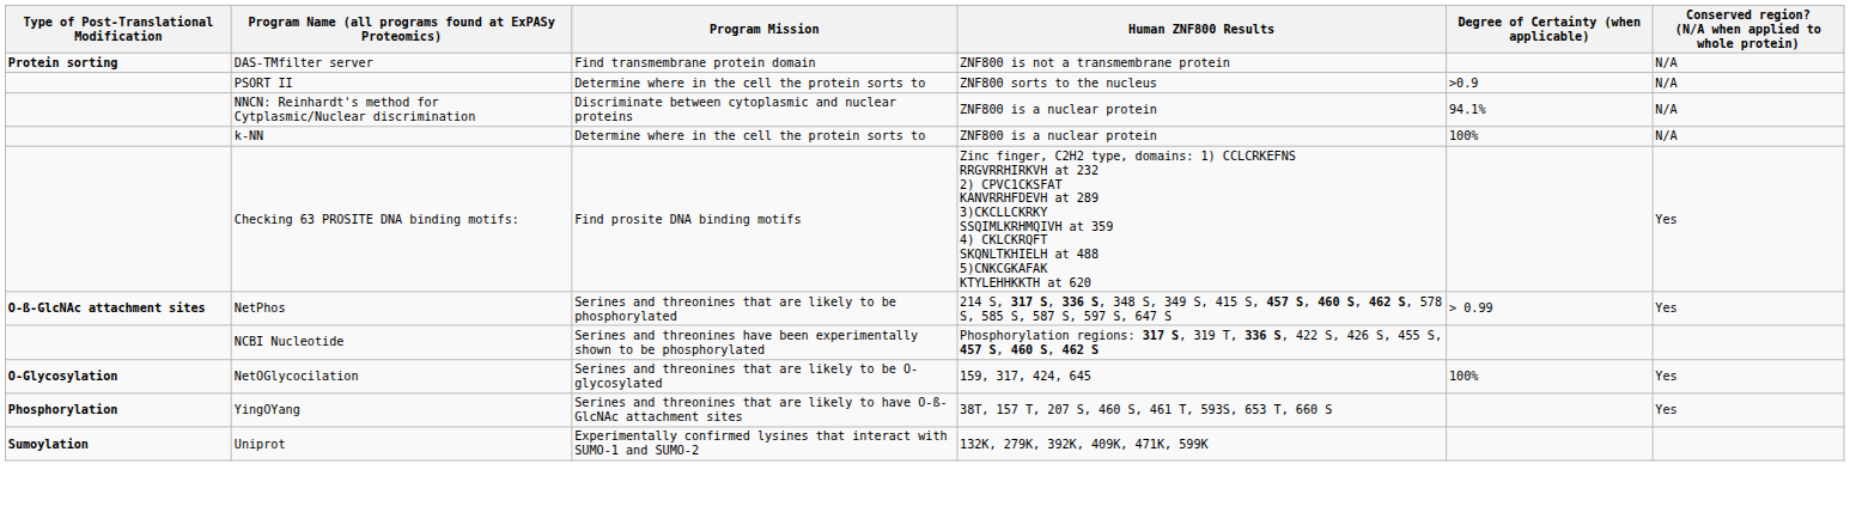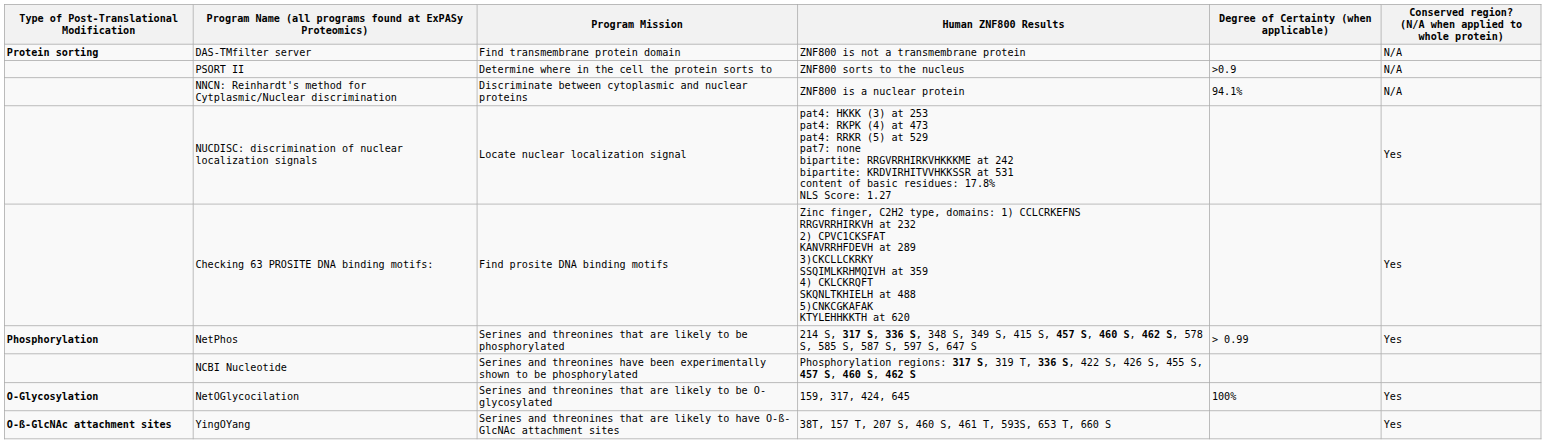 <table class="wikitable">
 <tr>
 <th>Type of Post-Translational Modification</th>
 <th>Program Name (all programs found at ExPASy Proteomics)</th>
 <th>Program Mission</th>
 <th>Human ZNF800 Results</th>
 <th>Degree of Certainty (when applicable)</th>
 <th>Conserved region?<br>(N/A when applied to whole protein)</th>
 </tr>
 <tr>
 <td><strong>Protein sorting</strong></td>
 <td>DAS-TMfilter server</td>
 <td>Find transmembrane protein domain</td>
 <td>ZNF800 is not a transmembrane protein</td>
 <td></td>
 <td>N/A</td>
 </tr>
 <tr>
 <td></td>
 <td>PSORT II</td>
 <td>Determine where in the cell the protein sorts to</td>
 <td>ZNF800 sorts to the nucleus</td>
 <td>>0.9</td>
 <td>N/A</td>
 </tr>
 <tr>
 <td></td>
 <td>NNCN: Reinhardt's method for Cytplasmic/Nuclear discrimination</td>
 <td>Discriminate between cytoplasmic and nuclear proteins</td>
 <td>ZNF800 is a nuclear protein</td>
 <td>94.1%</td>
 <td>N/A</td>
 </tr>
 <tr>
 <td></td>
-<td>k-NN</td>
-<td>Determine where in the cell the protein sorts to</td>
-<td>ZNF800 is a nuclear protein</td>
-<td>100%</td>
-<td>N/A</td>
+<td>NUCDISC: discrimination of nuclear localization signals</td>
+<td>Locate nuclear localization signal</td>
+<td>pat4: HKKK (3) at  253<br>pat4: RKPK (4) at  473<br>pat4: RRKR (5) at  529<br>pat7: none<br>bipartite: RRGVRRHIRKVHKKKME at  242<br>bipartite: KRDVIRHITVVHKKSSR at  531<br>content of basic residues:  17.8%<br>NLS Score:  1.27</td>
+<td></td>
+<td>Yes</td>
 </tr>
 <tr>
 <td></td>
 <td>Checking 63 PROSITE DNA binding motifs:</td>
 <td>Find prosite DNA binding motifs</td>
 <td>Zinc finger, C2H2 type, domains:          1) CCLCRKEFNS<br>RRGVRRHIRKVH at 232<br>2) CPVC1CKSFAT<br>KANVRRHFDEVH at 289<br>3)CKCLLCKRKY<br>SSQIMLKRHMQIVH at 359<br>4) CKLCKRQFT<br>SKQNLTKHIELH at 488<br>5)CNKCGKAFAK<br>KTYLEHHKKTH at 620</td>
 <td></td>
 <td>Yes</td>
 </tr>
 <tr>
-<td><strong>O-ß-GlcNAc attachment sites</strong></td>
+<td><strong>Phosphorylation</strong></td>
 <td>NetPhos</td>
 <td>Serines and threonines that are likely to be phosphorylated</td>
 <td>214 S, <strong>317 S</strong>, <strong>336 S</strong>, 348 S, 349 S, 415 S, <strong>457 S</strong>, <strong>460 S</strong>, <strong>462 S</strong>, 578 S,  585 S, 587 S, 597 S, 647 S</td>
 <td>> 0.99</td>
 <td>Yes</td>
 </tr>
 <tr>
 <td></td>
 <td>NCBI Nucleotide</td>
 <td>Serines and threonines have been experimentally shown to be phosphorylated</td>
 <td>Phosphorylation regions: <strong>317 S</strong>, 319 T, <strong>336 S</strong>, 422 S, 426 S, 455 S, <strong>457 S</strong>, <strong>460 S</strong>, <strong>462 S</strong></td>
 <td></td>
 <td></td>
 </tr>
 <tr>
 <td><strong>O-Glycosylation</strong></td>
 <td>NetOGlycocilation</td>
 <td>Serines and threonines that are likely to be O-glycosylated</td>
 <td>159, 317, 424, 645</td>
 <td>100%</td>
 <td>Yes</td>
 </tr>
 <tr>
-<td><strong>Phosphorylation</strong></td>
+<td><strong>O-ß-GlcNAc attachment sites</strong></td>
 <td>YingOYang</td>
 <td>Serines and threonines that are likely to have O-ß-GlcNAc attachment sites</td>
 <td>38T, 157 T, 207 S, 460 S, 461 T, 593S, 653 T, 660 S</td>
 <td></td>
 <td>Yes</td>
 </tr>
-<tr>
-<td><strong>Sumoylation</strong></td>
-<td>Uniprot</td>
-<td>Experimentally confirmed lysines that interact with SUMO-1 and SUMO-2</td>
-<td>132K, 279K, 392K, 409K, 471K, 599K</td>
-<td></td>
-<td></td>
-</tr>
 </table>
